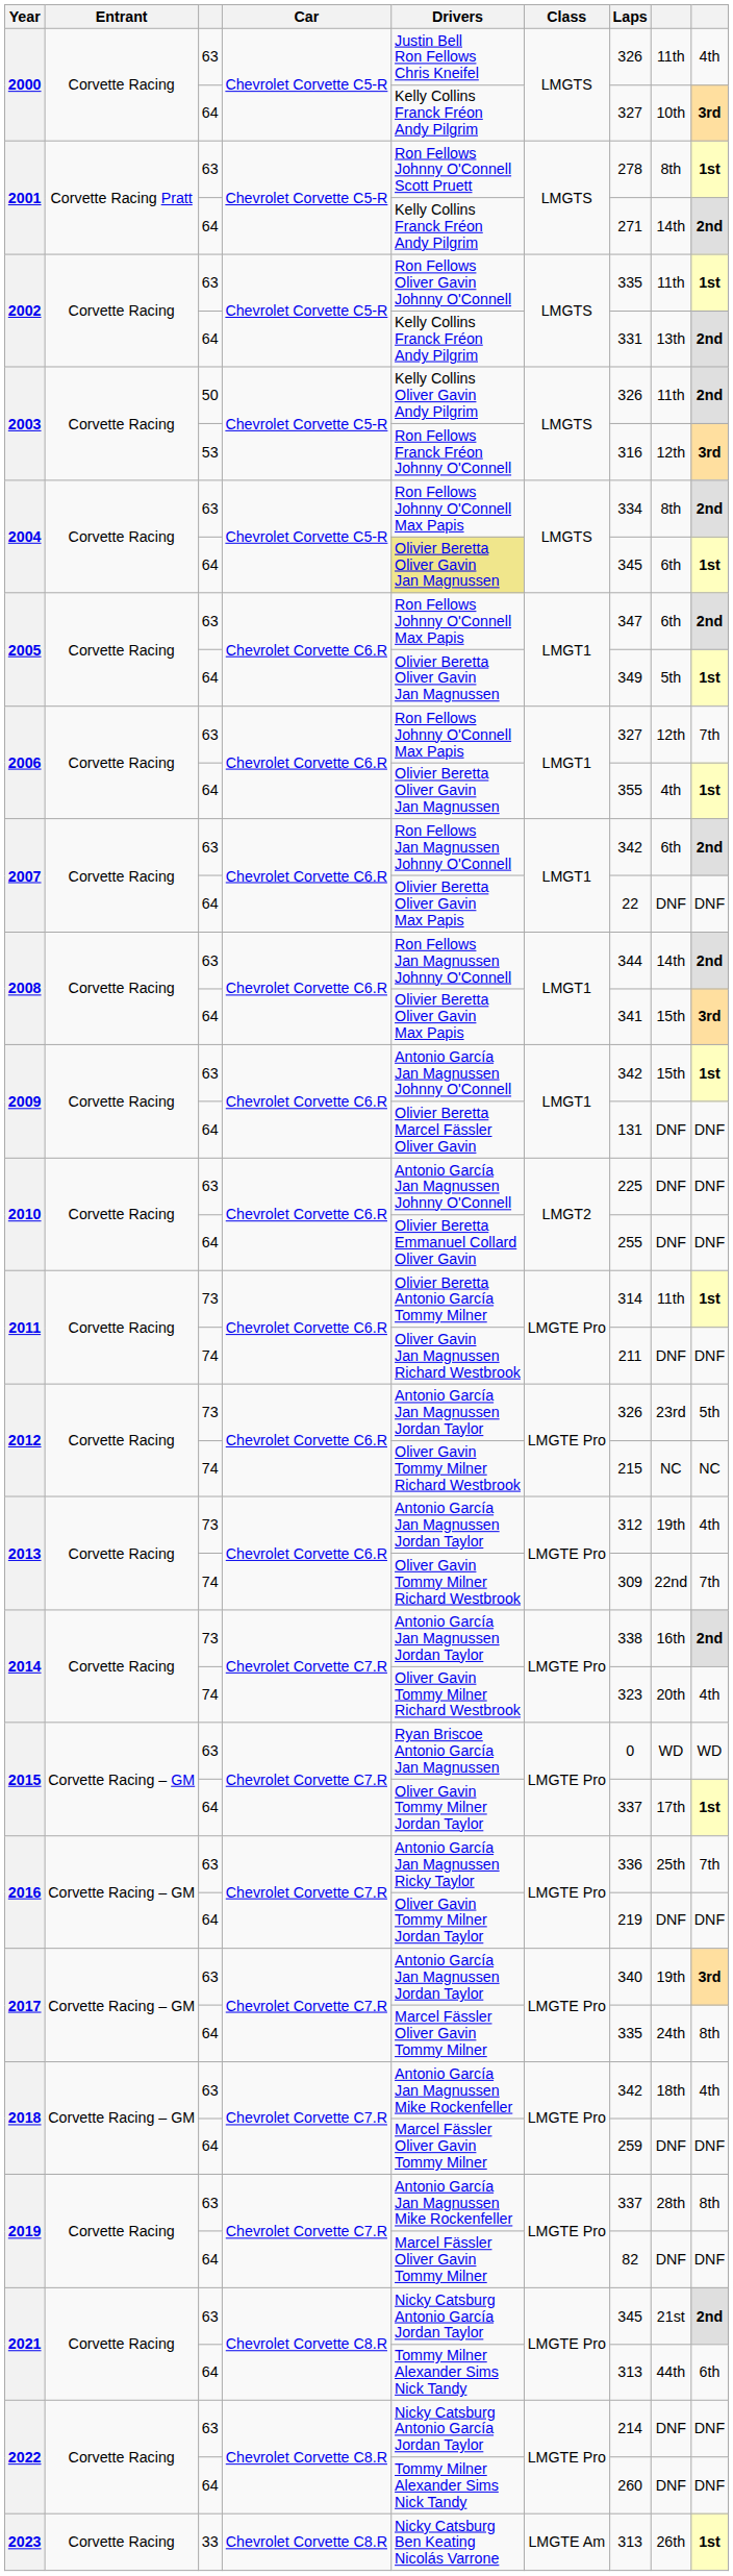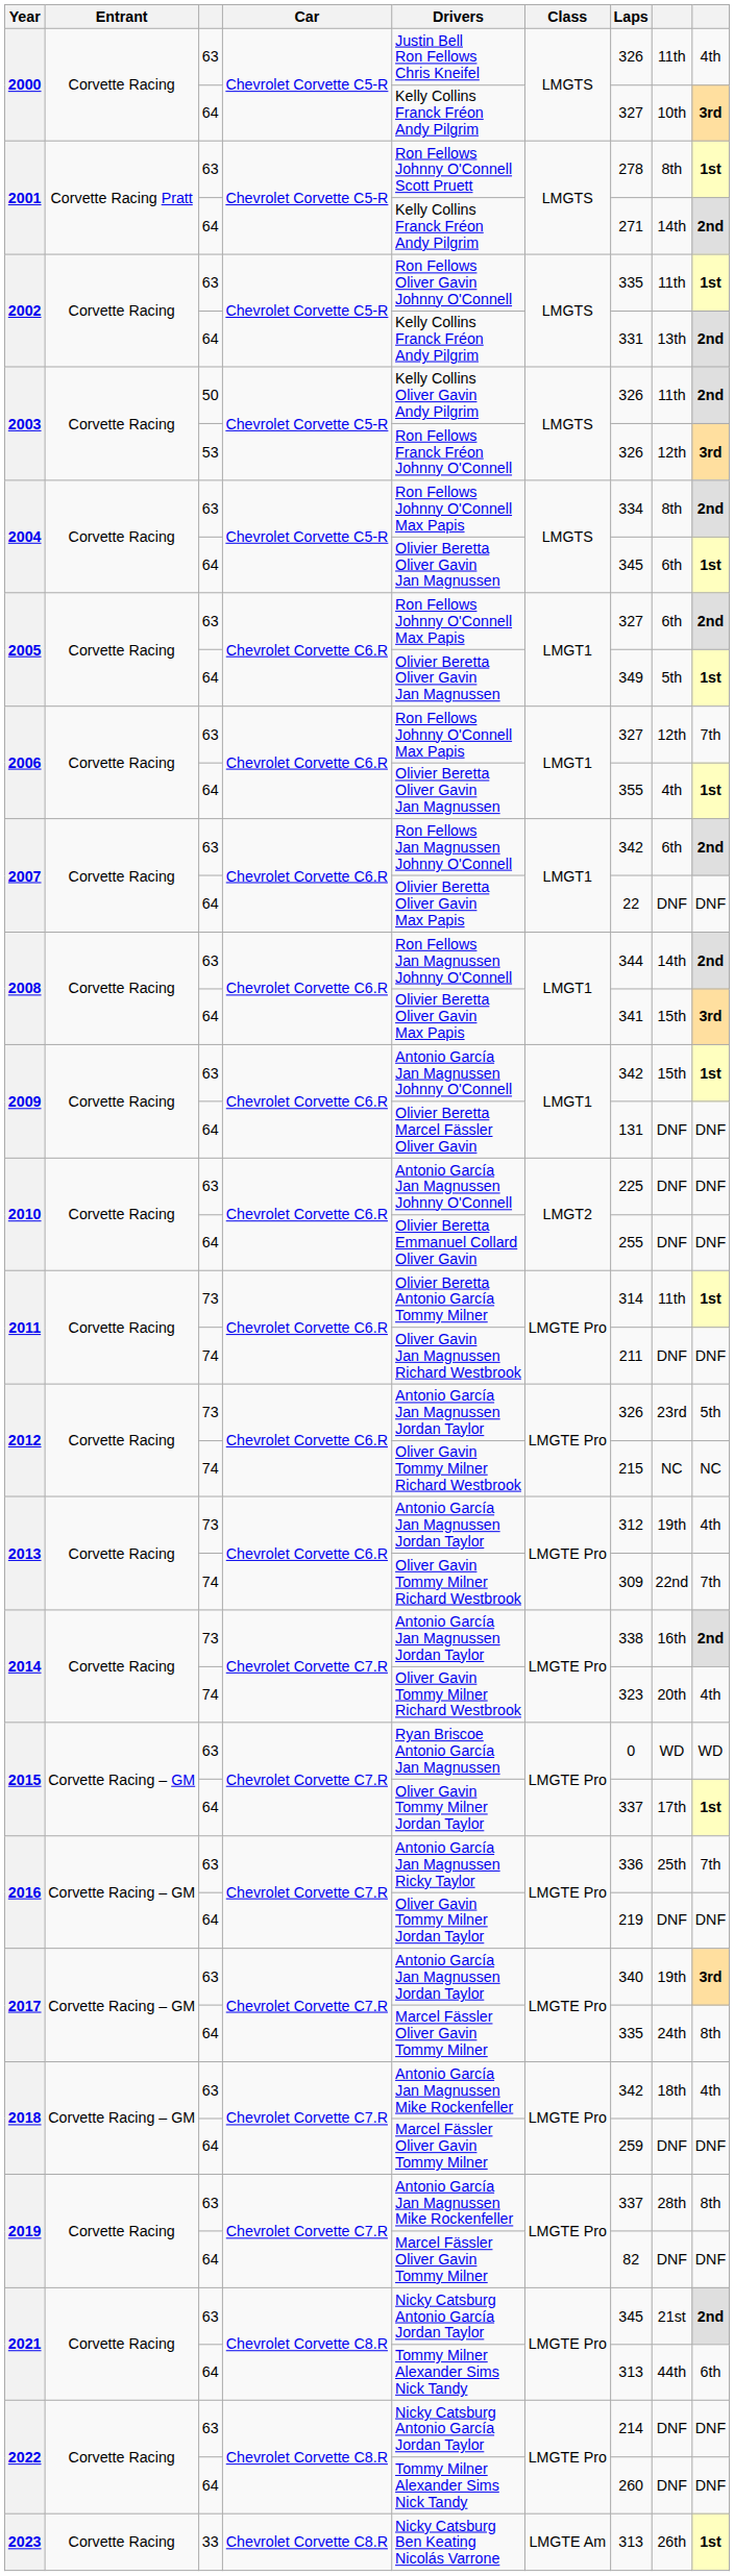 <table class="wikitable" style="text-align:center; font-size:90%">
 <tr>
 <th>Year</th>
 <th>Entrant</th>
 <th></th>
 <th>Car</th>
 <th>Drivers</th>
 <th>Class</th>
 <th>Laps</th>
 <th></th>
 <th></th>
 </tr>
 <tr>
 <th rowspan="2"><a href='#'>2000</a></th>
 <td rowspan="2"> Corvette Racing</td>
 <td>63</td>
 <td rowspan="2"><a href='#'>Chevrolet Corvette C5-R</a></td>
 <td align="left"> <a href='#'>Justin Bell</a><br> <a href='#'>Ron Fellows</a><br> <a href='#'>Chris Kneifel</a></td>
 <td rowspan="2">LMGTS</td>
 <td>326</td>
 <td>11th</td>
 <td>4th</td>
 </tr>
 <tr>
 <td>64</td>
 <td align="left"> Kelly Collins<br> <a href='#'>Franck Fréon</a><br> <a href='#'>Andy Pilgrim</a></td>
 <td>327</td>
 <td>10th</td>
 <td style="background:#FFDF9F;"><strong>3rd</strong></td>
 </tr>
 <tr>
 <th rowspan="2"><a href='#'>2001</a></th>
 <td rowspan="2"> Corvette Racing <a href='#'>Pratt</a></td>
 <td>63</td>
 <td rowspan="2"><a href='#'>Chevrolet Corvette C5-R</a></td>
 <td align="left"> <a href='#'>Ron Fellows</a><br> <a href='#'>Johnny O'Connell</a><br> <a href='#'>Scott Pruett</a></td>
 <td rowspan="2">LMGTS</td>
 <td>278</td>
 <td>8th</td>
 <td style="background:#FFFFBF;"><strong>1st</strong></td>
 </tr>
 <tr>
 <td>64</td>
 <td align="left"> Kelly Collins<br> <a href='#'>Franck Fréon</a><br> <a href='#'>Andy Pilgrim</a></td>
 <td>271</td>
 <td>14th</td>
 <td style="background:#DFDFDF;"><strong>2nd</strong></td>
 </tr>
 <tr>
 <th rowspan="2"><a href='#'>2002</a></th>
 <td rowspan="2"> Corvette Racing</td>
 <td>63</td>
 <td rowspan="2"><a href='#'>Chevrolet Corvette C5-R</a></td>
 <td align="left"> <a href='#'>Ron Fellows</a><br> <a href='#'>Oliver Gavin</a><br> <a href='#'>Johnny O'Connell</a></td>
 <td rowspan="2">LMGTS</td>
 <td>335</td>
 <td>11th</td>
 <td style="background:#FFFFBF;"><strong>1st</strong></td>
 </tr>
 <tr>
 <td>64</td>
 <td align="left"> Kelly Collins<br> <a href='#'>Franck Fréon</a><br> <a href='#'>Andy Pilgrim</a></td>
 <td>331</td>
 <td>13th</td>
 <td style="background:#DFDFDF;"><strong>2nd</strong></td>
 </tr>
 <tr>
 <th rowspan="2"><a href='#'>2003</a></th>
 <td rowspan="2"> Corvette Racing</td>
 <td>50</td>
 <td rowspan="2"><a href='#'>Chevrolet Corvette C5-R</a></td>
 <td align="left"> Kelly Collins<br> <a href='#'>Oliver Gavin</a><br> <a href='#'>Andy Pilgrim</a></td>
 <td rowspan="2">LMGTS</td>
 <td>326</td>
 <td>11th</td>
 <td style="background:#DFDFDF;"><strong>2nd</strong></td>
 </tr>
 <tr>
 <td>53</td>
 <td align="left"> <a href='#'>Ron Fellows</a><br> <a href='#'>Franck Fréon</a><br> <a href='#'>Johnny O'Connell</a></td>
-<td>316</td>
+<td>326</td>
 <td>12th</td>
 <td style="background:#FFDF9F;"><strong>3rd</strong></td>
 </tr>
 <tr>
 <th rowspan="2"><a href='#'>2004</a></th>
 <td rowspan="2"> Corvette Racing</td>
 <td>63</td>
 <td rowspan="2"><a href='#'>Chevrolet Corvette C5-R</a></td>
 <td align="left"> <a href='#'>Ron Fellows</a><br> <a href='#'>Johnny O'Connell</a><br> <a href='#'>Max Papis</a></td>
 <td rowspan="2">LMGTS</td>
 <td>334</td>
 <td>8th</td>
 <td style="background:#DFDFDF;"><strong>2nd</strong></td>
 </tr>
 <tr>
 <td>64</td>
-<td align="left" style="background: khaki;"> <a href='#'>Olivier Beretta</a><br> <a href='#'>Oliver Gavin</a><br> <a href='#'>Jan Magnussen</a></td>
+<td align="left"> <a href='#'>Olivier Beretta</a><br> <a href='#'>Oliver Gavin</a><br> <a href='#'>Jan Magnussen</a></td>
 <td>345</td>
 <td>6th</td>
 <td style="background:#FFFFBF;"><strong>1st</strong></td>
 </tr>
 <tr>
 <th rowspan="2"><a href='#'>2005</a></th>
 <td rowspan="2"> Corvette Racing</td>
 <td>63</td>
 <td rowspan="2"><a href='#'>Chevrolet Corvette C6.R</a></td>
 <td align="left"> <a href='#'>Ron Fellows</a><br> <a href='#'>Johnny O'Connell</a><br> <a href='#'>Max Papis</a></td>
 <td rowspan="2">LMGT1</td>
-<td>347</td>
+<td>327</td>
 <td>6th</td>
 <td style="background:#DFDFDF;"><strong>2nd</strong></td>
 </tr>
 <tr>
 <td>64</td>
 <td align="left"> <a href='#'>Olivier Beretta</a><br> <a href='#'>Oliver Gavin</a><br> <a href='#'>Jan Magnussen</a></td>
 <td>349</td>
 <td>5th</td>
 <td style="background:#FFFFBF;"><strong>1st</strong></td>
 </tr>
 <tr>
 <th rowspan="2"><a href='#'>2006</a></th>
 <td rowspan="2"> Corvette Racing</td>
 <td>63</td>
 <td rowspan="2"><a href='#'>Chevrolet Corvette C6.R</a></td>
 <td align="left"> <a href='#'>Ron Fellows</a><br> <a href='#'>Johnny O'Connell</a><br> <a href='#'>Max Papis</a></td>
 <td rowspan="2">LMGT1</td>
 <td>327</td>
 <td>12th</td>
 <td>7th</td>
 </tr>
 <tr>
 <td>64</td>
 <td align="left"> <a href='#'>Olivier Beretta</a><br> <a href='#'>Oliver Gavin</a><br> <a href='#'>Jan Magnussen</a></td>
 <td>355</td>
 <td>4th</td>
 <td style="background:#FFFFBF;"><strong>1st</strong></td>
 </tr>
 <tr>
 <th rowspan="2"><a href='#'>2007</a></th>
 <td rowspan="2"> Corvette Racing</td>
 <td>63</td>
 <td rowspan="2"><a href='#'>Chevrolet Corvette C6.R</a></td>
 <td align="left"> <a href='#'>Ron Fellows</a><br> <a href='#'>Jan Magnussen</a><br> <a href='#'>Johnny O'Connell</a></td>
 <td rowspan="2">LMGT1</td>
 <td>342</td>
 <td>6th</td>
 <td style="background:#DFDFDF;"><strong>2nd</strong></td>
 </tr>
 <tr>
 <td>64</td>
 <td align="left"> <a href='#'>Olivier Beretta</a><br> <a href='#'>Oliver Gavin</a><br> <a href='#'>Max Papis</a></td>
 <td>22</td>
 <td>DNF</td>
 <td>DNF</td>
 </tr>
 <tr>
 <th rowspan="2"><a href='#'>2008</a></th>
 <td rowspan="2"> Corvette Racing</td>
 <td>63</td>
 <td rowspan="2"><a href='#'>Chevrolet Corvette C6.R</a></td>
 <td align="left"> <a href='#'>Ron Fellows</a><br> <a href='#'>Jan Magnussen</a><br> <a href='#'>Johnny O'Connell</a></td>
 <td rowspan="2">LMGT1</td>
 <td>344</td>
 <td>14th</td>
 <td style="background:#DFDFDF;"><strong>2nd</strong></td>
 </tr>
 <tr>
 <td>64</td>
 <td align="left"> <a href='#'>Olivier Beretta</a><br> <a href='#'>Oliver Gavin</a><br> <a href='#'>Max Papis</a></td>
 <td>341</td>
 <td>15th</td>
 <td style="background:#FFDF9F;"><strong>3rd</strong></td>
 </tr>
 <tr>
 <th rowspan="2"><a href='#'>2009</a></th>
 <td rowspan="2"> Corvette Racing</td>
 <td>63</td>
 <td rowspan="2"><a href='#'>Chevrolet Corvette C6.R</a></td>
 <td align="left"> <a href='#'>Antonio García</a><br> <a href='#'>Jan Magnussen</a><br> <a href='#'>Johnny O'Connell</a></td>
 <td rowspan="2">LMGT1</td>
 <td>342</td>
 <td>15th</td>
 <td style="background:#FFFFBF;"><strong>1st</strong></td>
 </tr>
 <tr>
 <td>64</td>
 <td align="left"> <a href='#'>Olivier Beretta</a><br> <a href='#'>Marcel Fässler</a><br> <a href='#'>Oliver Gavin</a></td>
 <td>131</td>
 <td>DNF</td>
 <td>DNF</td>
 </tr>
 <tr>
 <th rowspan="2"><a href='#'>2010</a></th>
 <td rowspan="2"> Corvette Racing</td>
 <td>63</td>
 <td rowspan="2"><a href='#'>Chevrolet Corvette C6.R</a></td>
 <td align="left"> <a href='#'>Antonio García</a><br> <a href='#'>Jan Magnussen</a><br> <a href='#'>Johnny O'Connell</a></td>
 <td rowspan="2">LMGT2</td>
 <td>225</td>
 <td>DNF</td>
 <td>DNF</td>
 </tr>
 <tr>
 <td>64</td>
 <td align="left"> <a href='#'>Olivier Beretta</a><br> <a href='#'>Emmanuel Collard</a><br> <a href='#'>Oliver Gavin</a></td>
 <td>255</td>
 <td>DNF</td>
 <td>DNF</td>
 </tr>
 <tr>
 <th rowspan="2"><a href='#'>2011</a></th>
 <td rowspan="2"> Corvette Racing</td>
 <td>73</td>
 <td rowspan="2"><a href='#'>Chevrolet Corvette C6.R</a></td>
 <td align="left"> <a href='#'>Olivier Beretta</a><br> <a href='#'>Antonio García</a><br> <a href='#'>Tommy Milner</a></td>
 <td rowspan="2">LMGTE Pro</td>
 <td>314</td>
 <td>11th</td>
 <td style="background:#FFFFBF;"><strong>1st</strong></td>
 </tr>
 <tr>
 <td>74</td>
 <td align="left"> <a href='#'>Oliver Gavin</a><br> <a href='#'>Jan Magnussen</a><br> <a href='#'>Richard Westbrook</a></td>
 <td>211</td>
 <td>DNF</td>
 <td>DNF</td>
 </tr>
 <tr>
 <th rowspan="2"><a href='#'>2012</a></th>
 <td rowspan="2"> Corvette Racing</td>
 <td>73</td>
 <td rowspan="2"><a href='#'>Chevrolet Corvette C6.R</a></td>
 <td align="left"> <a href='#'>Antonio García</a><br> <a href='#'>Jan Magnussen</a><br> <a href='#'>Jordan Taylor</a></td>
 <td rowspan="2">LMGTE Pro</td>
 <td>326</td>
 <td>23rd</td>
 <td>5th</td>
 </tr>
 <tr>
 <td>74</td>
 <td align="left"> <a href='#'>Oliver Gavin</a><br> <a href='#'>Tommy Milner</a><br> <a href='#'>Richard Westbrook</a></td>
 <td>215</td>
 <td>NC</td>
 <td>NC</td>
 </tr>
 <tr>
 <th rowspan="2"><a href='#'>2013</a></th>
 <td rowspan="2"> Corvette Racing</td>
 <td>73</td>
 <td rowspan="2"><a href='#'>Chevrolet Corvette C6.R</a></td>
 <td align="left"> <a href='#'>Antonio García</a><br> <a href='#'>Jan Magnussen</a><br> <a href='#'>Jordan Taylor</a></td>
 <td rowspan="2">LMGTE Pro</td>
 <td>312</td>
 <td>19th</td>
 <td>4th</td>
 </tr>
 <tr>
 <td>74</td>
 <td align="left"> <a href='#'>Oliver Gavin</a><br> <a href='#'>Tommy Milner</a><br> <a href='#'>Richard Westbrook</a></td>
 <td>309</td>
 <td>22nd</td>
 <td>7th</td>
 </tr>
 <tr>
 <th rowspan="2"><a href='#'>2014</a></th>
 <td rowspan="2"> Corvette Racing</td>
 <td>73</td>
 <td rowspan="2"><a href='#'>Chevrolet Corvette C7.R</a></td>
 <td align="left"> <a href='#'>Antonio García</a><br> <a href='#'>Jan Magnussen</a><br> <a href='#'>Jordan Taylor</a></td>
 <td rowspan="2">LMGTE Pro</td>
 <td>338</td>
 <td>16th</td>
 <td style="background:#DFDFDF;"><strong>2nd</strong></td>
 </tr>
 <tr>
 <td>74</td>
 <td align="left"> <a href='#'>Oliver Gavin</a><br> <a href='#'>Tommy Milner</a><br> <a href='#'>Richard Westbrook</a></td>
 <td>323</td>
 <td>20th</td>
 <td>4th</td>
 </tr>
 <tr>
 <th rowspan="2"><a href='#'>2015</a></th>
 <td rowspan="2"> Corvette Racing – <a href='#'>GM</a></td>
 <td>63</td>
 <td rowspan="2"><a href='#'>Chevrolet Corvette C7.R</a></td>
 <td align="left"> <a href='#'>Ryan Briscoe</a><br> <a href='#'>Antonio García</a><br> <a href='#'>Jan Magnussen</a></td>
 <td rowspan="2">LMGTE Pro</td>
 <td>0</td>
 <td>WD</td>
 <td>WD</td>
 </tr>
 <tr>
 <td>64</td>
 <td align="left"> <a href='#'>Oliver Gavin</a><br> <a href='#'>Tommy Milner</a><br> <a href='#'>Jordan Taylor</a></td>
 <td>337</td>
 <td>17th</td>
 <td style="background:#FFFFBF;"><strong>1st</strong></td>
 </tr>
 <tr>
 <th rowspan="2"><a href='#'>2016</a></th>
 <td rowspan="2"> Corvette Racing – GM</td>
 <td>63</td>
 <td rowspan="2"><a href='#'>Chevrolet Corvette C7.R</a></td>
 <td align="left"> <a href='#'>Antonio García</a><br> <a href='#'>Jan Magnussen</a><br> <a href='#'>Ricky Taylor</a></td>
 <td rowspan="2">LMGTE Pro</td>
 <td>336</td>
 <td>25th</td>
 <td>7th</td>
 </tr>
 <tr>
 <td>64</td>
 <td align="left"> <a href='#'>Oliver Gavin</a><br> <a href='#'>Tommy Milner</a><br> <a href='#'>Jordan Taylor</a></td>
 <td>219</td>
 <td>DNF</td>
 <td>DNF</td>
 </tr>
 <tr>
 <th rowspan="2"><a href='#'>2017</a></th>
 <td rowspan="2"> Corvette Racing – GM</td>
 <td>63</td>
 <td rowspan="2"><a href='#'>Chevrolet Corvette C7.R</a></td>
 <td align="left"> <a href='#'>Antonio García</a><br> <a href='#'>Jan Magnussen</a><br> <a href='#'>Jordan Taylor</a></td>
 <td rowspan="2">LMGTE Pro</td>
 <td>340</td>
 <td>19th</td>
 <td style="background:#FFDF9F;"><strong>3rd</strong></td>
 </tr>
 <tr>
 <td>64</td>
 <td align="left"> <a href='#'>Marcel Fässler</a><br> <a href='#'>Oliver Gavin</a><br> <a href='#'>Tommy Milner</a></td>
 <td>335</td>
 <td>24th</td>
 <td>8th</td>
 </tr>
 <tr>
 <th rowspan="2"><a href='#'>2018</a></th>
 <td rowspan="2"> Corvette Racing – GM</td>
 <td>63</td>
 <td rowspan="2"><a href='#'>Chevrolet Corvette C7.R</a></td>
 <td align="left"> <a href='#'>Antonio García</a><br> <a href='#'>Jan Magnussen</a><br> <a href='#'>Mike Rockenfeller</a></td>
 <td rowspan="2">LMGTE Pro</td>
 <td>342</td>
 <td>18th</td>
 <td>4th</td>
 </tr>
 <tr>
 <td>64</td>
 <td align="left"> <a href='#'>Marcel Fässler</a><br> <a href='#'>Oliver Gavin</a><br> <a href='#'>Tommy Milner</a></td>
 <td>259</td>
 <td>DNF</td>
 <td>DNF</td>
 </tr>
 <tr>
 <th rowspan="2"><a href='#'>2019</a></th>
 <td rowspan="2"> Corvette Racing</td>
 <td>63</td>
 <td rowspan="2"><a href='#'>Chevrolet Corvette C7.R</a></td>
 <td align="left"> <a href='#'>Antonio García</a><br> <a href='#'>Jan Magnussen</a><br> <a href='#'>Mike Rockenfeller</a></td>
 <td rowspan="2">LMGTE Pro</td>
 <td>337</td>
 <td>28th</td>
 <td>8th</td>
 </tr>
 <tr>
 <td>64</td>
 <td align="left"> <a href='#'>Marcel Fässler</a><br> <a href='#'>Oliver Gavin</a><br> <a href='#'>Tommy Milner</a></td>
 <td>82</td>
 <td>DNF</td>
 <td>DNF</td>
 </tr>
 <tr>
 <th rowspan="2"><a href='#'>2021</a></th>
 <td rowspan="2"> Corvette Racing</td>
 <td>63</td>
 <td rowspan="2"><a href='#'>Chevrolet Corvette C8.R</a></td>
 <td align="left"> <a href='#'>Nicky Catsburg</a><br> <a href='#'>Antonio García</a><br> <a href='#'>Jordan Taylor</a></td>
 <td rowspan="2">LMGTE Pro</td>
 <td>345</td>
 <td>21st</td>
 <td style="background:#DFDFDF;"><strong>2nd</strong></td>
 </tr>
 <tr>
 <td>64</td>
 <td align="left"> <a href='#'>Tommy Milner</a><br> <a href='#'>Alexander Sims</a><br> <a href='#'>Nick Tandy</a></td>
 <td>313</td>
 <td>44th</td>
 <td>6th</td>
 </tr>
 <tr>
 <th rowspan="2"><a href='#'>2022</a></th>
 <td rowspan="2"> Corvette Racing</td>
 <td>63</td>
 <td rowspan="2"><a href='#'>Chevrolet Corvette C8.R</a></td>
 <td align="left"> <a href='#'>Nicky Catsburg</a><br> <a href='#'>Antonio García</a><br> <a href='#'>Jordan Taylor</a></td>
 <td rowspan="2">LMGTE Pro</td>
 <td>214</td>
 <td>DNF</td>
 <td>DNF</td>
 </tr>
 <tr>
 <td>64</td>
 <td align="left"> <a href='#'>Tommy Milner</a><br> <a href='#'>Alexander Sims</a><br> <a href='#'>Nick Tandy</a></td>
 <td>260</td>
 <td>DNF</td>
 <td>DNF</td>
 </tr>
 <tr>
 <th><a href='#'>2023</a></th>
 <td> Corvette Racing</td>
 <td>33</td>
 <td><a href='#'>Chevrolet Corvette C8.R</a></td>
 <td align="left"> <a href='#'>Nicky Catsburg</a><br> <a href='#'>Ben Keating</a><br> <a href='#'>Nicolás Varrone</a></td>
 <td>LMGTE Am</td>
 <td>313</td>
 <td>26th</td>
 <td style="background:#FFFFBF;"><strong>1st</strong></td>
 </tr>
 </table>
